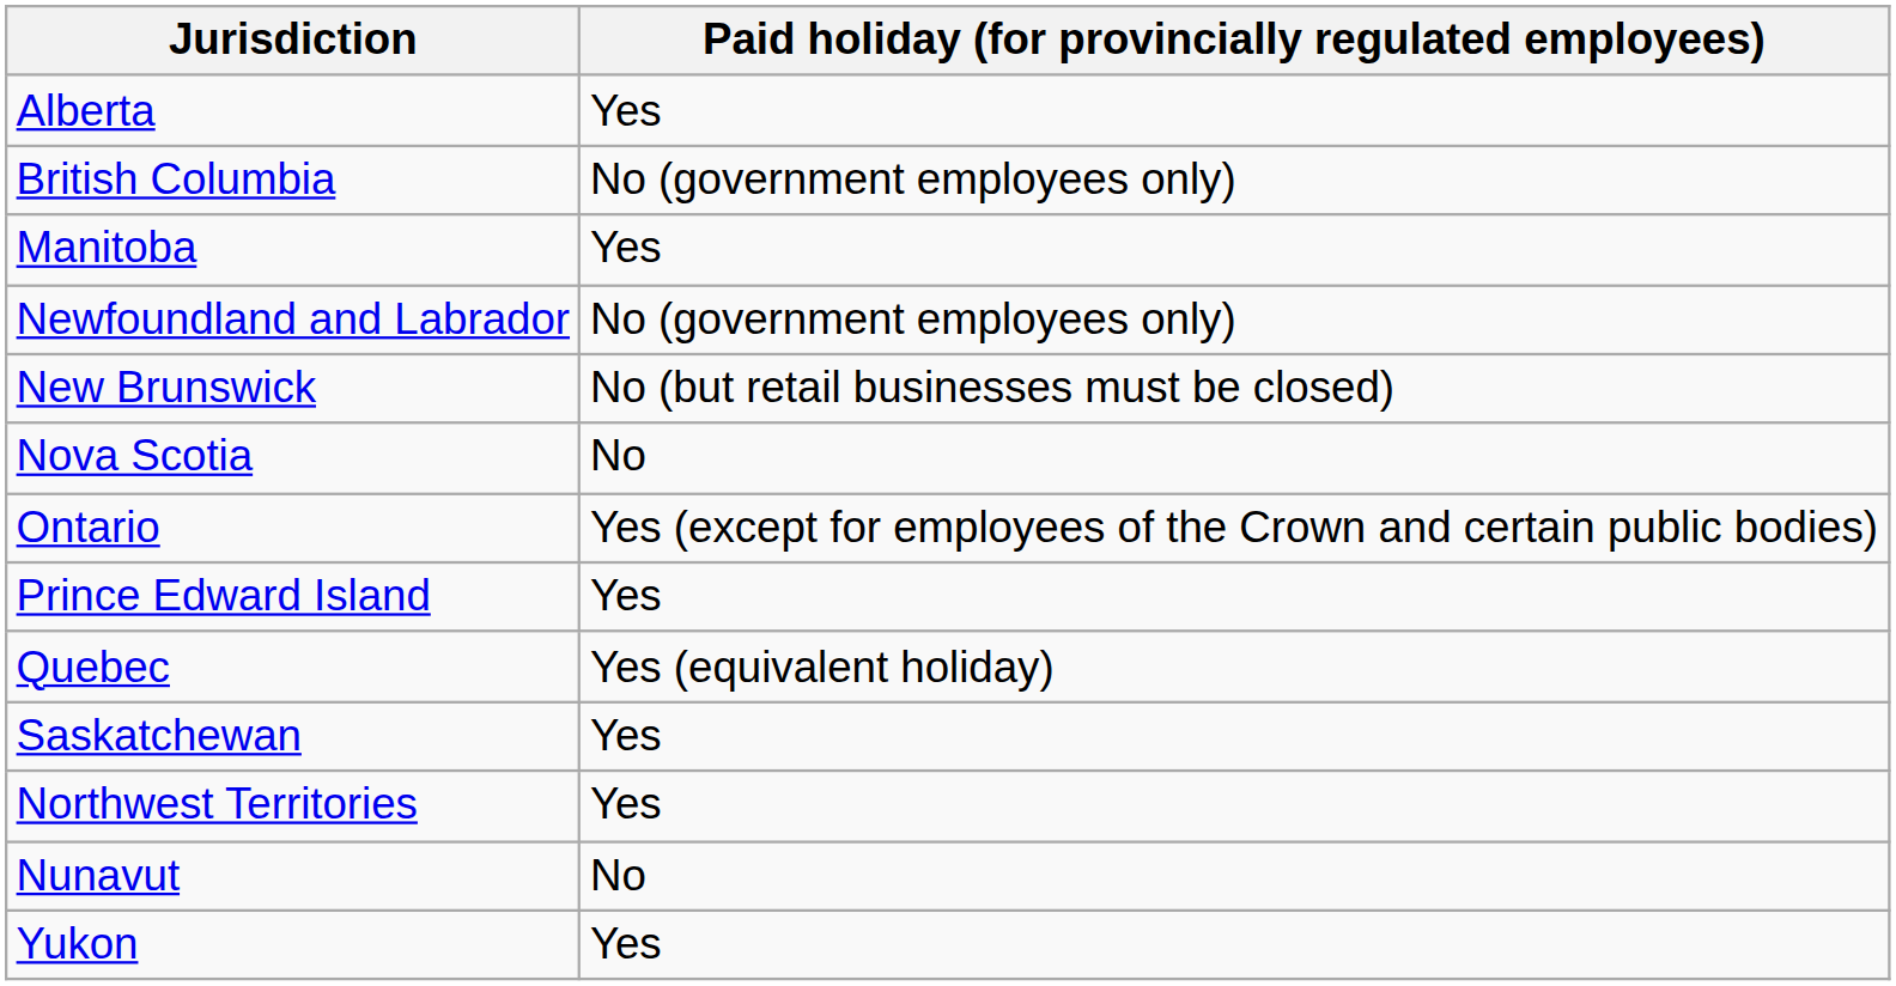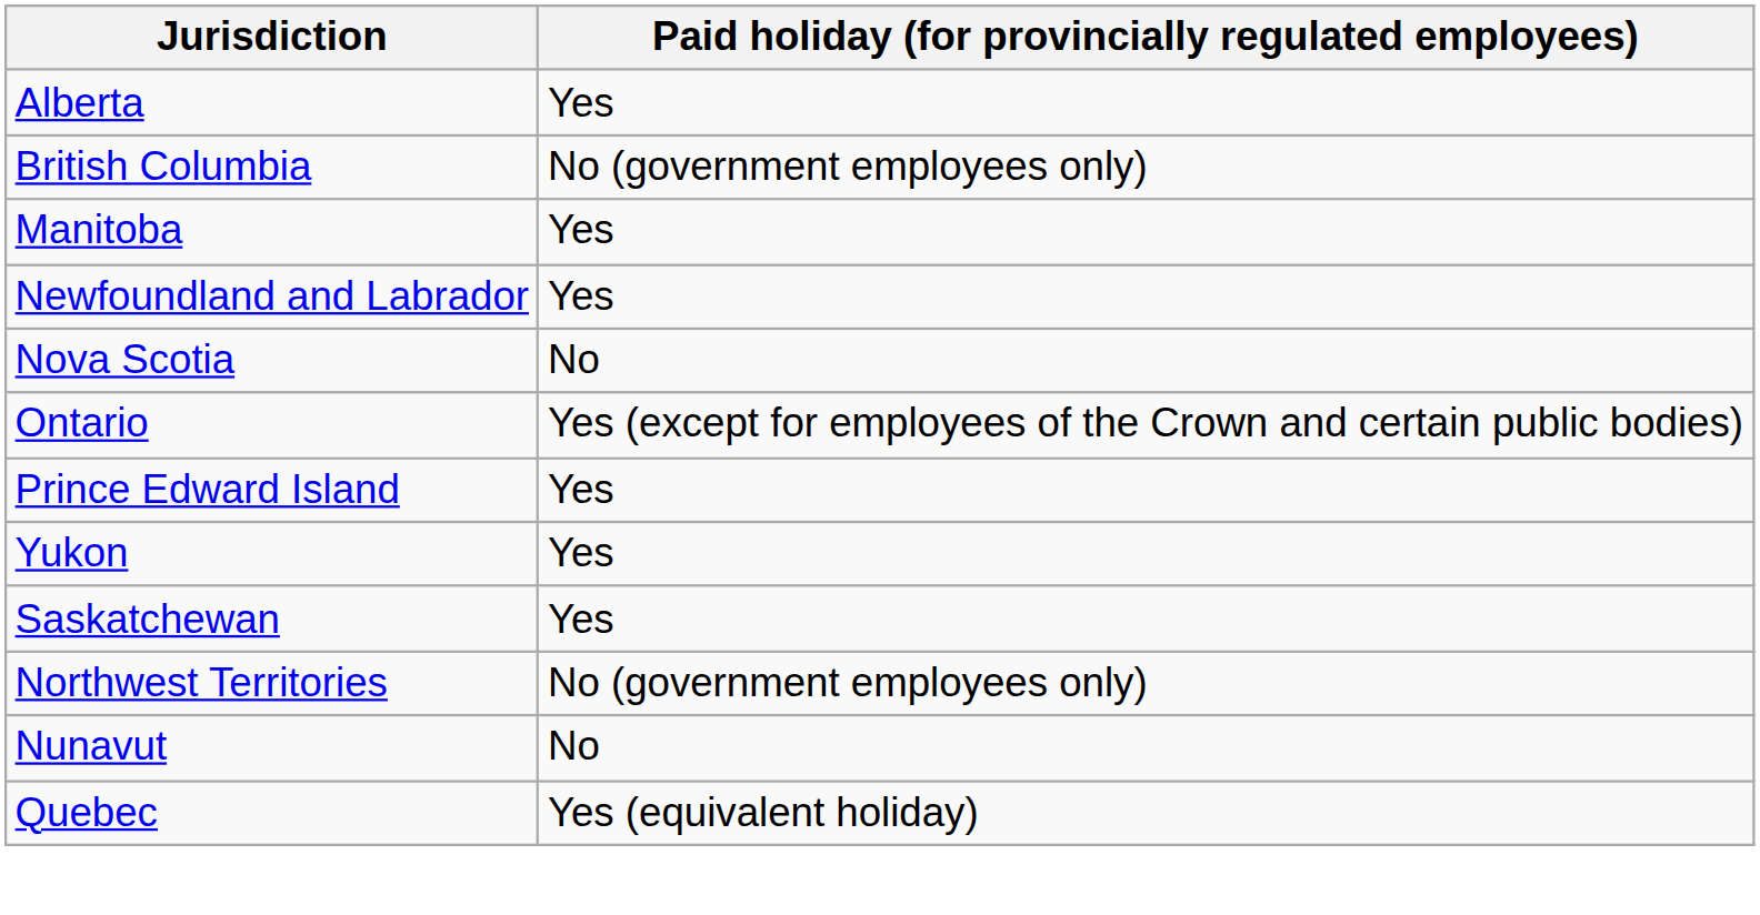 <table class="wikitable sortable mw-collapsible">
 <tr>
 <th>Jurisdiction</th>
 <th>Paid holiday (for provincially regulated employees)</th>
 </tr>
 <tr>
 <td><a href='#'>Alberta</a></td>
 <td>Yes</td>
 </tr>
 <tr>
 <td><a href='#'>British Columbia</a></td>
 <td>No (government employees only)</td>
 </tr>
 <tr>
 <td><a href='#'>Manitoba</a></td>
 <td>Yes</td>
 </tr>
 <tr>
 <td><a href='#'>Newfoundland and Labrador</a></td>
-<td>No (government employees only)</td>
-</tr>
-<tr>
-<td><a href='#'>New Brunswick</a></td>
-<td>No (but retail businesses must be closed)</td>
+<td>Yes</td>
 </tr>
 <tr>
 <td><a href='#'>Nova Scotia</a></td>
 <td>No</td>
 </tr>
 <tr>
 <td><a href='#'>Ontario</a></td>
 <td>Yes (except for employees of the Crown and certain public bodies)</td>
 </tr>
 <tr>
 <td><a href='#'>Prince Edward Island</a></td>
 <td>Yes</td>
 </tr>
 <tr>
-<td><a href='#'>Quebec</a></td>
-<td>Yes (equivalent holiday)</td>
+<td><a href='#'>Yukon</a></td>
+<td>Yes</td>
 </tr>
 <tr>
 <td><a href='#'>Saskatchewan</a></td>
 <td>Yes</td>
 </tr>
 <tr>
 <td><a href='#'>Northwest Territories</a></td>
-<td>Yes</td>
+<td>No (government employees only)</td>
 </tr>
 <tr>
 <td><a href='#'>Nunavut</a></td>
 <td>No</td>
 </tr>
 <tr>
-<td><a href='#'>Yukon</a></td>
-<td>Yes</td>
+<td><a href='#'>Quebec</a></td>
+<td>Yes (equivalent holiday)</td>
 </tr>
 </table>
